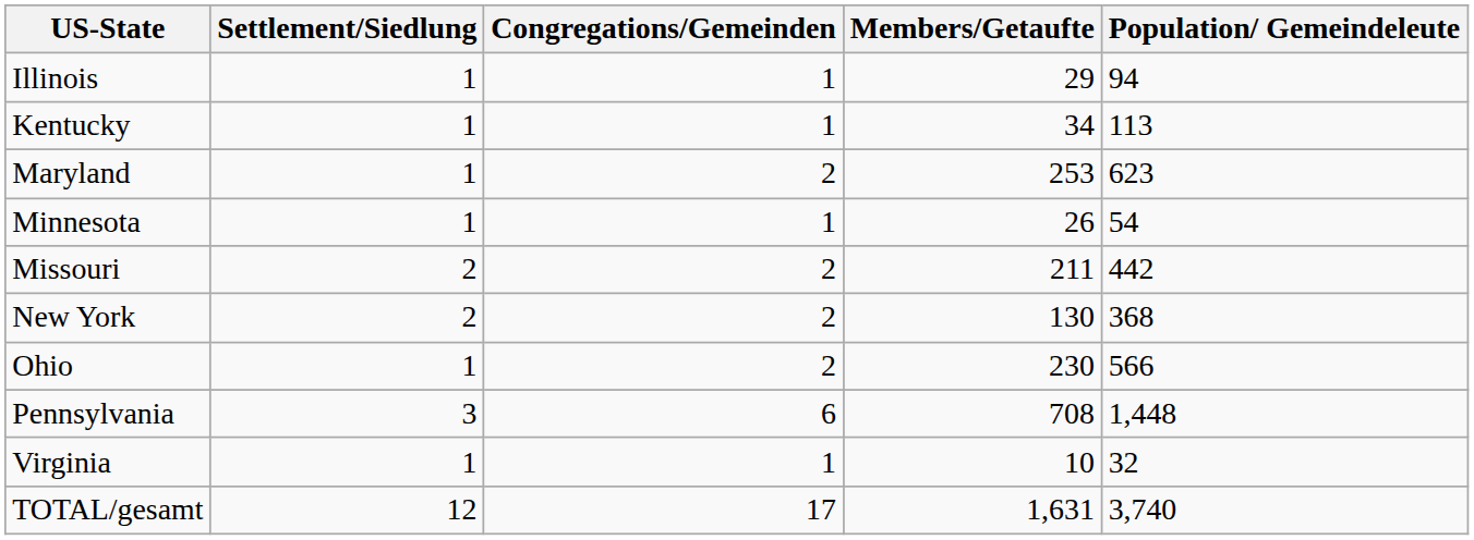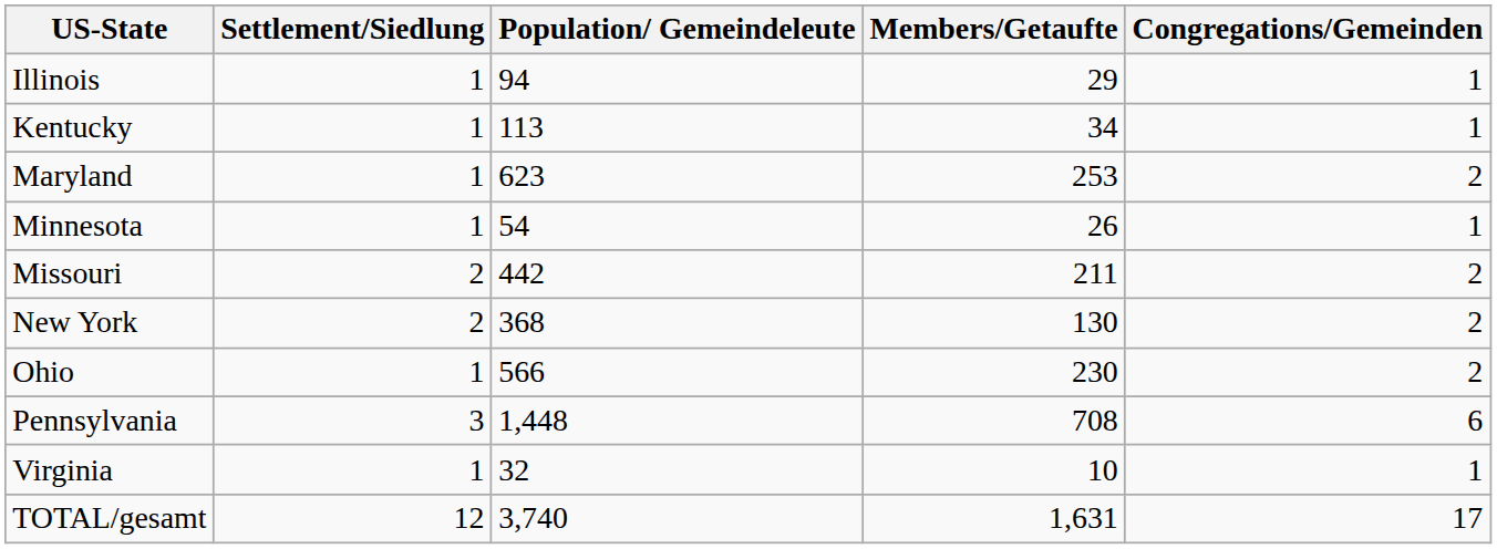 <table class="wikitable">
 <tr>
 <th>US-State</th>
 <th>Settlement/Siedlung</th>
+<th>Population/ Gemeindeleute</th>
+<th>Members/Getaufte</th>
 <th>Congregations/Gemeinden</th>
-<th>Members/Getaufte</th>
-<th>Population/ Gemeindeleute</th>
 </tr>
 <tr>
 <td>Illinois</td>
 <td align="right">1</td>
+<td>94</td>
+<td align="right">29</td>
 <td align="right">1</td>
-<td align="right">29</td>
-<td>94</td>
 </tr>
 <tr>
 <td>Kentucky</td>
 <td align="right">1</td>
+<td>113</td>
+<td align="right">34</td>
 <td align="right">1</td>
-<td align="right">34</td>
-<td>113</td>
 </tr>
 <tr>
 <td>Maryland</td>
 <td align="right">1</td>
+<td>623</td>
+<td align="right">253</td>
 <td align="right">2</td>
-<td align="right">253</td>
-<td>623</td>
 </tr>
 <tr>
 <td>Minnesota</td>
 <td align="right">1</td>
+<td>54</td>
+<td align="right">26</td>
 <td align="right">1</td>
-<td align="right">26</td>
-<td>54</td>
 </tr>
 <tr>
 <td>Missouri</td>
 <td align="right">2</td>
+<td>442</td>
+<td align="right">211</td>
 <td align="right">2</td>
-<td align="right">211</td>
-<td>442</td>
 </tr>
 <tr>
 <td>New York</td>
 <td align="right">2</td>
+<td>368</td>
+<td align="right">130</td>
 <td align="right">2</td>
-<td align="right">130</td>
-<td>368</td>
 </tr>
 <tr>
 <td>Ohio</td>
 <td align="right">1</td>
+<td>566</td>
+<td align="right">230</td>
 <td align="right">2</td>
-<td align="right">230</td>
-<td>566</td>
 </tr>
 <tr>
 <td>Pennsylvania</td>
 <td align="right">3</td>
+<td>1,448</td>
+<td align="right">708</td>
 <td align="right">6</td>
-<td align="right">708</td>
-<td>1,448</td>
 </tr>
 <tr>
 <td>Virginia</td>
 <td align="right">1</td>
+<td>32</td>
+<td align="right">10</td>
 <td align="right">1</td>
-<td align="right">10</td>
-<td>32</td>
 </tr>
 <tr>
 <td>TOTAL/gesamt</td>
 <td align="right">12</td>
+<td>3,740</td>
+<td align="right">1,631</td>
 <td align="right">17</td>
-<td align="right">1,631</td>
-<td>3,740</td>
 </tr>
 </table>
